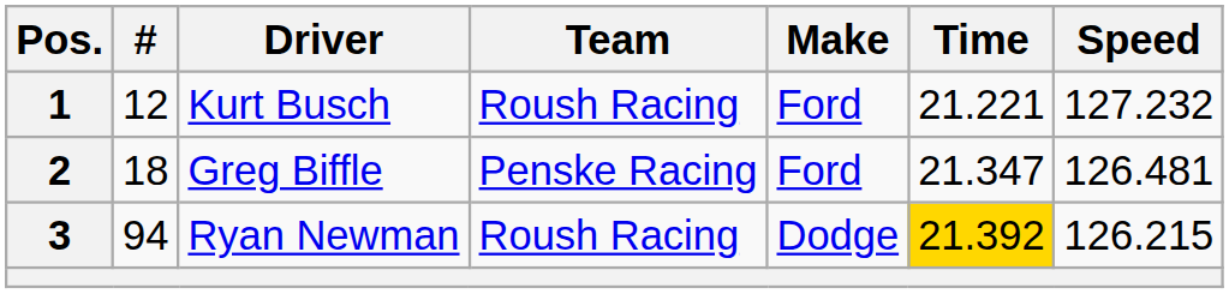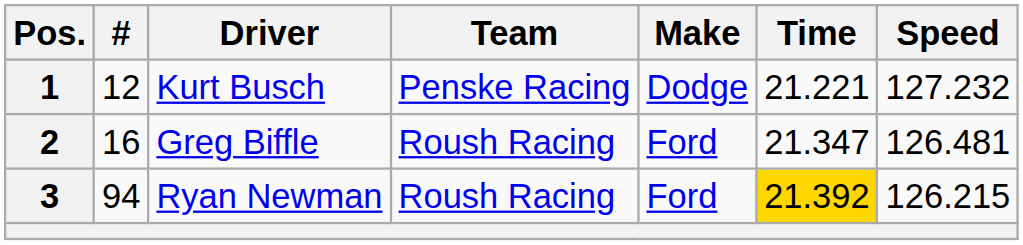 <table class="wikitable" style="font-size:95%">
 <tr>
 <th>Pos.</th>
 <th>#</th>
 <th>Driver</th>
 <th>Team</th>
 <th>Make</th>
 <th>Time</th>
 <th>Speed</th>
 </tr>
 <tr>
 <th>1</th>
 <td>12</td>
 <td><a href='#'>Kurt Busch</a></td>
-<td><a href='#'>Roush Racing</a></td>
-<td><a href='#'>Ford</a></td>
+<td><a href='#'>Penske Racing</a></td>
+<td><a href='#'>Dodge</a></td>
 <td>21.221</td>
 <td>127.232</td>
 </tr>
 <tr>
 <th>2</th>
-<td>18</td>
+<td>16</td>
 <td><a href='#'>Greg Biffle</a></td>
-<td><a href='#'>Penske Racing</a></td>
+<td><a href='#'>Roush Racing</a></td>
 <td><a href='#'>Ford</a></td>
 <td>21.347</td>
 <td>126.481</td>
 </tr>
 <tr>
 <th>3</th>
 <td>94</td>
 <td><a href='#'>Ryan Newman</a></td>
 <td><a href='#'>Roush Racing</a></td>
-<td><a href='#'>Dodge</a></td>
+<td><a href='#'>Ford</a></td>
 <td style="background: gold;">21.392</td>
 <td>126.215</td>
 </tr>
 <tr>
 <th colspan="7"></th>
 </tr>
 </table>
